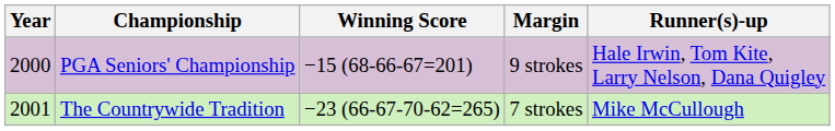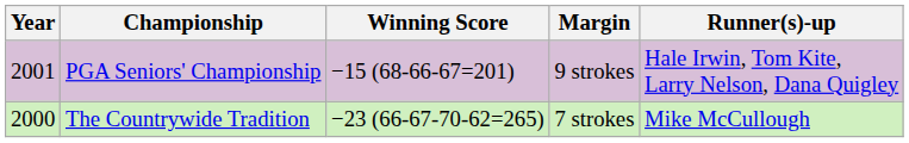 <table class="wikitable">
 <tr>
 <th>Year</th>
 <th>Championship</th>
 <th>Winning Score</th>
 <th>Margin</th>
 <th>Runner(s)-up</th>
 </tr>
 <tr style="background:#D8BFD8;">
-<td>2000</td>
+<td>2001</td>
 <td><a href='#'>PGA Seniors' Championship</a></td>
 <td>−15 (68-66-67=201)</td>
 <td>9 strokes</td>
 <td> <a href='#'>Hale Irwin</a>,  <a href='#'>Tom Kite</a>,<br> <a href='#'>Larry Nelson</a>,  <a href='#'>Dana Quigley</a></td>
 </tr>
 <tr style="background:#d0f0c0;">
-<td>2001</td>
+<td>2000</td>
 <td><a href='#'>The Countrywide Tradition</a></td>
 <td>−23 (66-67-70-62=265)</td>
 <td>7 strokes</td>
 <td> <a href='#'>Mike McCullough</a></td>
 </tr>
 </table>
